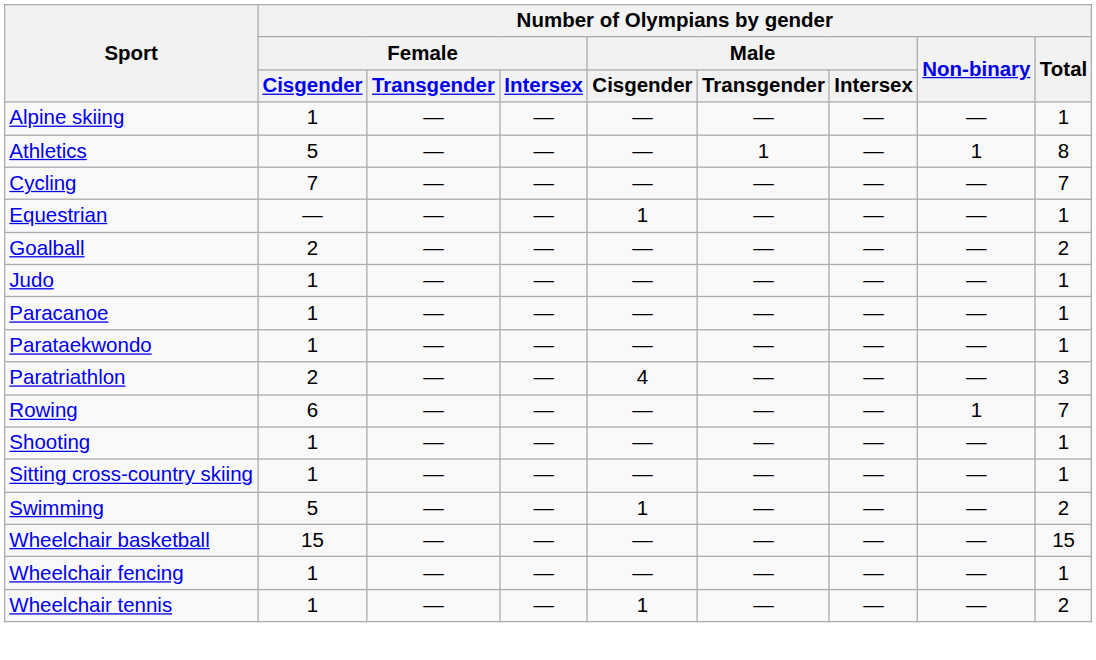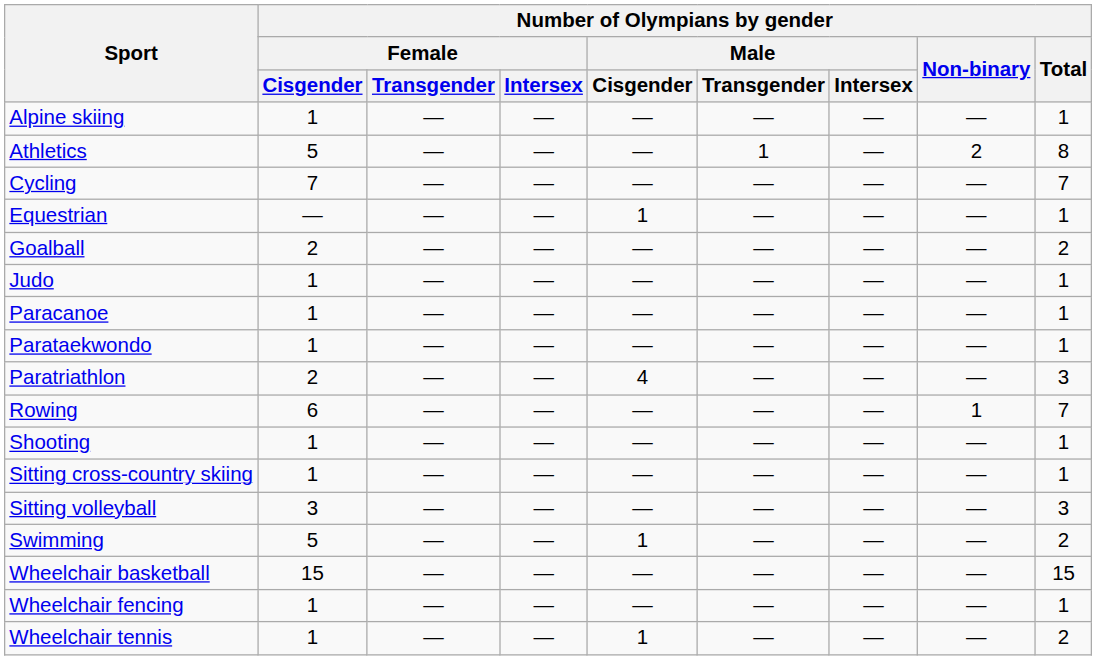 <table class="wikitable sortable" style="text-align:center">
 <tr>
 <th rowspan="3">Sport</th>
 <th colspan="8">Number of Olympians by gender</th>
 </tr>
 <tr>
 <th colspan="3">Female</th>
 <th colspan="3">Male</th>
 <th rowspan="2"><a href='#'>Non-binary</a></th>
 <th rowspan="2">Total</th>
 </tr>
 <tr>
 <th><a href='#'>Cisgender</a></th>
 <th><a href='#'>Transgender</a></th>
 <th><a href='#'>Intersex</a></th>
 <th>Cisgender</th>
 <th>Transgender</th>
 <th>Intersex</th>
 </tr>
 <tr>
 <td style="text-align:left" data-sort-value="Alpine skiing"> <a href='#'>Alpine skiing</a></td>
 <td>1</td>
 <td>—</td>
 <td>—</td>
 <td>—</td>
 <td>—</td>
 <td>—</td>
 <td>—</td>
 <td>1</td>
 </tr>
 <tr>
 <td style="text-align:left" data-sort-value="Athletics"> <a href='#'>Athletics</a></td>
 <td>5</td>
 <td>—</td>
 <td>—</td>
 <td>—</td>
 <td>1</td>
 <td>—</td>
-<td>1</td>
+<td>2</td>
 <td>8</td>
 </tr>
 <tr>
 <td style="text-align:left" data-sort-value="Cycling"> <a href='#'>Cycling</a></td>
 <td>7</td>
 <td>—</td>
 <td>—</td>
 <td>—</td>
 <td>—</td>
 <td>—</td>
 <td>—</td>
 <td>7</td>
 </tr>
 <tr>
 <td style="text-align:left" data-sort-value="Equestrian"> <a href='#'>Equestrian</a></td>
 <td>—</td>
 <td>—</td>
 <td>—</td>
 <td>1</td>
 <td>—</td>
 <td>—</td>
 <td>—</td>
 <td>1</td>
 </tr>
 <tr>
 <td style="text-align:left" data-sort-value="Goalball"> <a href='#'>Goalball</a></td>
 <td>2</td>
 <td>—</td>
 <td>—</td>
 <td>—</td>
 <td>—</td>
 <td>—</td>
 <td>—</td>
 <td>2</td>
 </tr>
 <tr>
 <td style="text-align:left" data-sort-value="Judo"> <a href='#'>Judo</a></td>
 <td>1</td>
 <td>—</td>
 <td>—</td>
 <td>—</td>
 <td>—</td>
 <td>—</td>
 <td>—</td>
 <td>1</td>
 </tr>
 <tr>
 <td style="text-align:left" data-sort-value="Paracanoe"> <a href='#'>Paracanoe</a></td>
 <td>1</td>
 <td>—</td>
 <td>—</td>
 <td>—</td>
 <td>—</td>
 <td>—</td>
 <td>—</td>
 <td>1</td>
 </tr>
 <tr>
 <td style="text-align:left" data-sort-value="Parataekwondo"> <a href='#'>Parataekwondo</a></td>
 <td>1</td>
 <td>—</td>
 <td>—</td>
 <td>—</td>
 <td>—</td>
 <td>—</td>
 <td>—</td>
 <td>1</td>
 </tr>
 <tr>
 <td style="text-align:left" data-sort-value="Paratriathlon"> <a href='#'>Paratriathlon</a></td>
 <td>2</td>
 <td>—</td>
 <td>—</td>
 <td>4</td>
 <td>—</td>
 <td>—</td>
 <td>—</td>
 <td>3</td>
 </tr>
 <tr>
 <td style="text-align:left" data-sort-value="Rowing"> <a href='#'>Rowing</a></td>
 <td>6</td>
 <td>—</td>
 <td>—</td>
 <td>—</td>
 <td>—</td>
 <td>—</td>
 <td>1</td>
 <td>7</td>
 </tr>
 <tr>
 <td style="text-align:left" data-sort-value="Shooting"> <a href='#'>Shooting</a></td>
 <td>1</td>
 <td>—</td>
 <td>—</td>
 <td>—</td>
 <td>—</td>
 <td>—</td>
 <td>—</td>
 <td>1</td>
 </tr>
 <tr>
 <td style="text-align:left" data-sort-value="Sitting cross country skiing"> <a href='#'>Sitting cross-country skiing</a></td>
 <td>1</td>
 <td>—</td>
 <td>—</td>
 <td>—</td>
 <td>—</td>
 <td>—</td>
 <td>—</td>
 <td>1</td>
 </tr>
 <tr>
+<td style="text-align:left" data-sort-value="Sitting volleyball"> <a href='#'>Sitting volleyball</a></td>
+<td>3</td>
+<td>—</td>
+<td>—</td>
+<td>—</td>
+<td>—</td>
+<td>—</td>
+<td>—</td>
+<td>3</td>
+</tr>
+<tr>
 <td style="text-align:left" data-sort-value="Swimming"> <a href='#'>Swimming</a></td>
 <td>5</td>
 <td>—</td>
 <td>—</td>
 <td>1</td>
 <td>—</td>
 <td>—</td>
 <td>—</td>
 <td>2</td>
 </tr>
 <tr>
 <td style="text-align:left" data-sort-value="Wheelchair basketball"> <a href='#'>Wheelchair basketball</a></td>
 <td>15</td>
 <td>—</td>
 <td>—</td>
 <td>—</td>
 <td>—</td>
 <td>—</td>
 <td>—</td>
 <td>15</td>
 </tr>
 <tr>
 <td style="text-align:left" data-sort-value="Wheelchair fencing"> <a href='#'>Wheelchair fencing</a></td>
 <td>1</td>
 <td>—</td>
 <td>—</td>
 <td>—</td>
 <td>—</td>
 <td>—</td>
 <td>—</td>
 <td>1</td>
 </tr>
 <tr>
 <td style="text-align:left" data-sort-value="Wheelchair tennis"> <a href='#'>Wheelchair tennis</a></td>
 <td>1</td>
 <td>—</td>
 <td>—</td>
 <td>1</td>
 <td>—</td>
 <td>—</td>
 <td>—</td>
 <td>2</td>
 </tr>
 </table>
